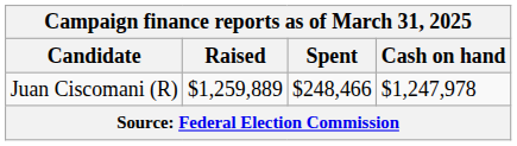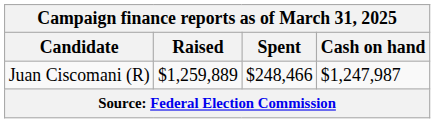 <table class="wikitable sortable">
 <tr>
 <th colspan=4>Campaign finance reports as of March 31, 2025</th>
 </tr>
 <tr style="text-align:center;">
 <th>Candidate</th>
 <th>Raised</th>
 <th>Spent</th>
 <th>Cash on hand</th>
 </tr>
 <tr>
 <td>Juan Ciscomani (R)</td>
 <td>$1,259,889</td>
 <td>$248,466</td>
-<td>$1,247,978</td>
+<td>$1,247,987</td>
 </tr>
 <tr>
 <th colspan="4"><small>Source: <a href='#'>Federal Election Commission</a></small></th>
 </tr>
 </table>
